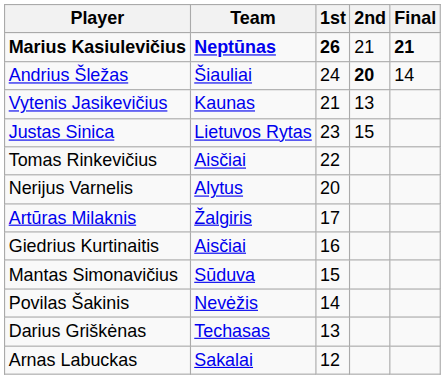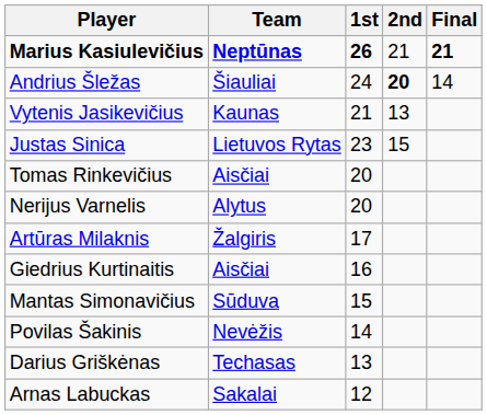 <table class="wikitable">
 <tr>
 <th>Player</th>
 <th>Team</th>
 <th>1st</th>
 <th>2nd</th>
 <th>Final</th>
 </tr>
 <tr>
 <td> <strong>Marius Kasiulevičius</strong></td>
 <td><strong><a href='#'>Neptūnas</a></strong></td>
 <td><strong>26</strong></td>
 <td>21</td>
 <td><strong>21</strong></td>
 </tr>
 <tr>
 <td> <a href='#'>Andrius Šležas</a></td>
 <td><a href='#'>Šiauliai</a></td>
 <td>24</td>
 <td><strong>20</strong></td>
 <td>14</td>
 </tr>
 <tr>
 <td> <a href='#'>Vytenis Jasikevičius</a></td>
 <td><a href='#'>Kaunas</a></td>
 <td>21</td>
 <td>13</td>
 <td></td>
 </tr>
 <tr>
 <td> <a href='#'>Justas Sinica</a></td>
 <td><a href='#'>Lietuvos Rytas</a></td>
 <td>23</td>
 <td>15</td>
 <td></td>
 </tr>
 <tr>
 <td> Tomas Rinkevičius</td>
 <td><a href='#'>Aisčiai</a></td>
-<td>22</td>
+<td>20</td>
 <td></td>
 <td></td>
 </tr>
 <tr>
 <td> Nerijus Varnelis</td>
 <td><a href='#'>Alytus</a></td>
 <td>20</td>
 <td></td>
 <td></td>
 </tr>
 <tr>
 <td> <a href='#'>Artūras Milaknis</a></td>
 <td><a href='#'>Žalgiris</a></td>
 <td>17</td>
 <td></td>
 <td></td>
 </tr>
 <tr>
 <td> Giedrius Kurtinaitis</td>
 <td><a href='#'>Aisčiai</a></td>
 <td>16</td>
 <td></td>
 <td></td>
 </tr>
 <tr>
 <td> Mantas Simonavičius</td>
 <td><a href='#'>Sūduva</a></td>
 <td>15</td>
 <td></td>
 <td></td>
 </tr>
 <tr>
 <td> Povilas Šakinis</td>
 <td><a href='#'>Nevėžis</a></td>
 <td>14</td>
 <td></td>
 <td></td>
 </tr>
 <tr>
 <td> Darius Griškėnas</td>
 <td><a href='#'>Techasas</a></td>
 <td>13</td>
 <td></td>
 <td></td>
 </tr>
 <tr>
 <td> Arnas Labuckas</td>
 <td><a href='#'>Sakalai</a></td>
 <td>12</td>
 <td></td>
 <td></td>
 </tr>
 </table>
